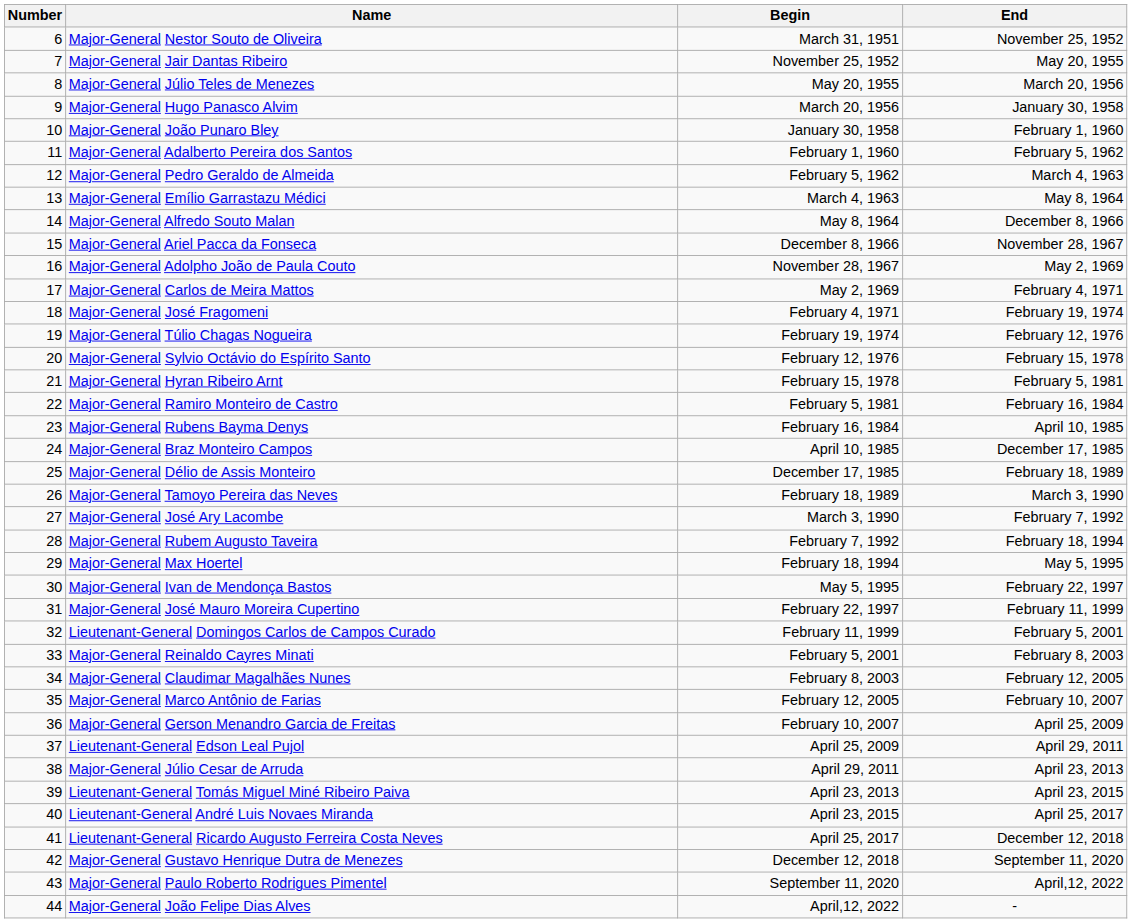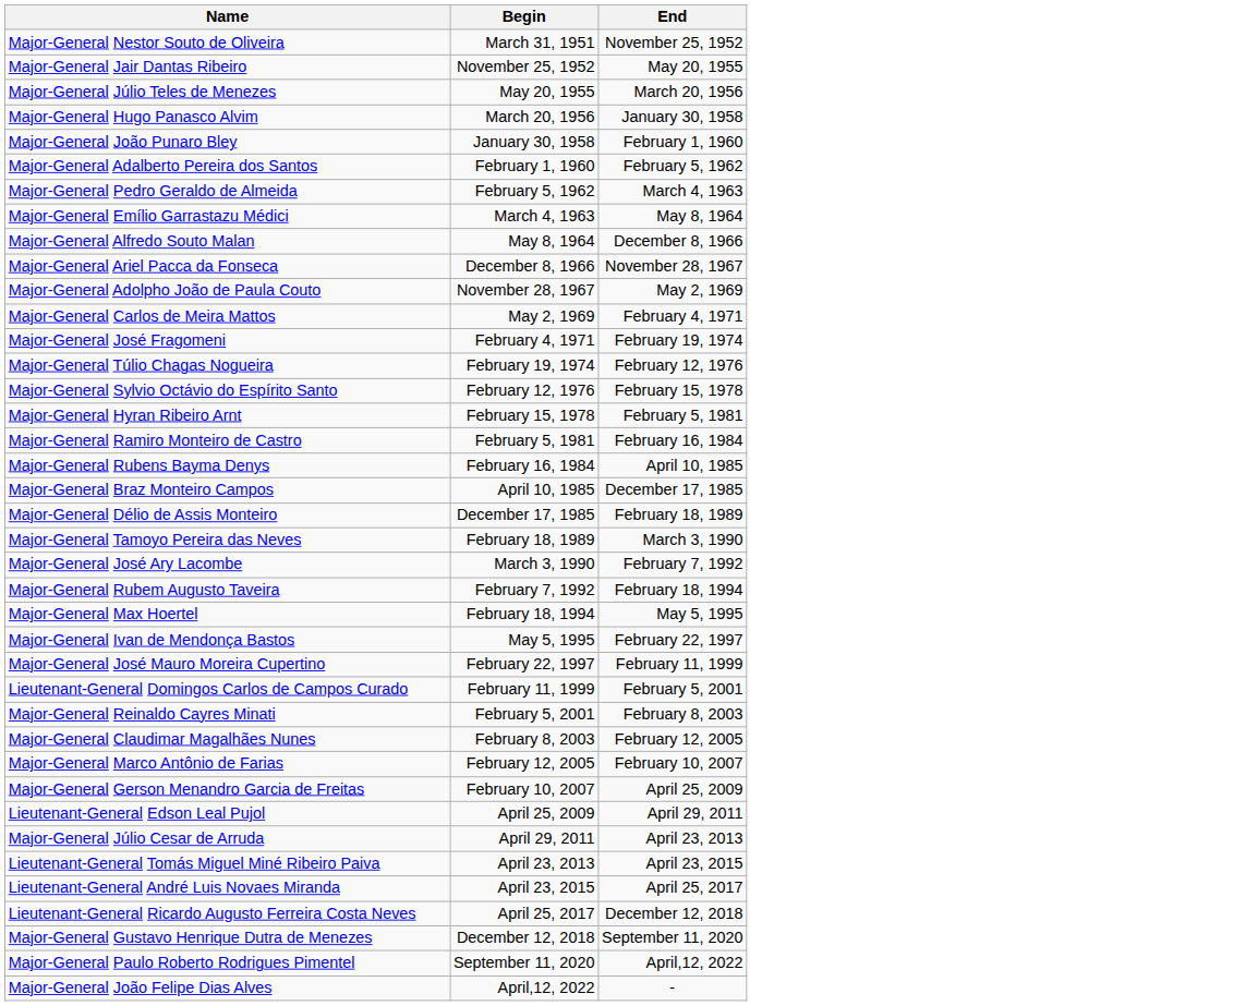 <table class="wikitable">
 <tr>
-<th width="5%">Number</th>
 <th>Name</th>
 <th width="20%">Begin</th>
 <th width="20%">End</th>
 </tr>
 <tr>
-<td align=right>6</td>
 <td rowspan=1><a href='#'>Major-General</a> <a href='#'>Nestor Souto de Oliveira</a></td>
 <td align=right>March 31, 1951</td>
 <td align=right>November 25, 1952</td>
 </tr>
 <tr>
-<td align=right>7</td>
 <td><a href='#'>Major-General</a> <a href='#'>Jair Dantas Ribeiro</a></td>
 <td align=right>November 25, 1952</td>
 <td align=right>May 20, 1955</td>
 </tr>
 <tr>
-<td align=right>8</td>
 <td><a href='#'>Major-General</a> <a href='#'>Júlio Teles de Menezes</a></td>
 <td align=right>May 20, 1955</td>
 <td align=right>March 20, 1956</td>
 </tr>
 <tr>
-<td align=right>9</td>
 <td><a href='#'>Major-General</a> <a href='#'>Hugo Panasco Alvim</a></td>
 <td align=right>March 20, 1956</td>
 <td align=right>January 30, 1958</td>
 </tr>
 <tr>
-<td align=right>10</td>
 <td><a href='#'>Major-General</a> <a href='#'>João Punaro Bley</a></td>
 <td align=right>January 30, 1958</td>
 <td align=right>February 1, 1960</td>
 </tr>
 <tr>
-<td align=right>11</td>
 <td><a href='#'>Major-General</a> <a href='#'>Adalberto Pereira dos Santos</a></td>
 <td align=right>February 1, 1960</td>
 <td align=right>February 5, 1962</td>
 </tr>
 <tr>
-<td align=right>12</td>
 <td><a href='#'>Major-General</a> <a href='#'>Pedro Geraldo de Almeida</a></td>
 <td align=right>February 5, 1962</td>
 <td align=right>March 4, 1963</td>
 </tr>
 <tr>
-<td align=right>13</td>
 <td><a href='#'>Major-General</a> <a href='#'>Emílio Garrastazu Médici</a></td>
 <td align=right>March 4, 1963</td>
 <td align=right>May 8, 1964</td>
 </tr>
 <tr>
-<td align=right>14</td>
 <td><a href='#'>Major-General</a> <a href='#'>Alfredo Souto Malan</a></td>
 <td align=right>May 8, 1964</td>
 <td align=right>December 8, 1966</td>
 </tr>
 <tr>
-<td align=right>15</td>
 <td><a href='#'>Major-General</a> <a href='#'>Ariel Pacca da Fonseca</a></td>
 <td align=right>December 8, 1966</td>
 <td align=right>November 28, 1967</td>
 </tr>
 <tr>
-<td align=right>16</td>
 <td><a href='#'>Major-General</a> <a href='#'>Adolpho João de Paula Couto</a></td>
 <td align=right>November 28, 1967</td>
 <td align=right>May 2, 1969</td>
 </tr>
 <tr>
-<td align=right>17</td>
 <td><a href='#'>Major-General</a> <a href='#'>Carlos de Meira Mattos</a></td>
 <td align=right>May 2, 1969</td>
 <td align=right>February 4, 1971</td>
 </tr>
 <tr>
-<td align=right>18</td>
 <td><a href='#'>Major-General</a> <a href='#'>José Fragomeni</a></td>
 <td align=right>February 4, 1971</td>
 <td align=right>February 19, 1974</td>
 </tr>
 <tr>
-<td align=right>19</td>
 <td><a href='#'>Major-General</a> <a href='#'>Túlio Chagas Nogueira</a></td>
 <td align=right>February 19, 1974</td>
 <td align=right>February 12, 1976</td>
 </tr>
 <tr>
-<td align=right>20</td>
 <td><a href='#'>Major-General</a> <a href='#'>Sylvio Octávio do Espírito Santo</a></td>
 <td align=right>February 12, 1976</td>
 <td align=right>February 15, 1978</td>
 </tr>
 <tr>
-<td align=right>21</td>
 <td><a href='#'>Major-General</a> <a href='#'>Hyran Ribeiro Arnt</a></td>
 <td align=right>February 15, 1978</td>
 <td align=right>February 5, 1981</td>
 </tr>
 <tr>
-<td align=right>22</td>
 <td><a href='#'>Major-General</a> <a href='#'>Ramiro Monteiro de Castro</a></td>
 <td align=right>February 5, 1981</td>
 <td align=right>February 16, 1984</td>
 </tr>
 <tr>
-<td align=right>23</td>
 <td><a href='#'>Major-General</a> <a href='#'>Rubens Bayma Denys</a></td>
 <td align=right>February 16, 1984</td>
 <td align=right>April 10, 1985</td>
 </tr>
 <tr>
-<td align=right>24</td>
 <td><a href='#'>Major-General</a> <a href='#'>Braz Monteiro Campos</a></td>
 <td align=right>April 10, 1985</td>
 <td align=right>December 17, 1985</td>
 </tr>
 <tr>
-<td align=right>25</td>
 <td><a href='#'>Major-General</a> <a href='#'>Délio de Assis Monteiro</a></td>
 <td align=right>December 17, 1985</td>
 <td align=right>February 18, 1989</td>
 </tr>
 <tr>
-<td align=right>26</td>
 <td><a href='#'>Major-General</a> <a href='#'>Tamoyo Pereira das Neves</a></td>
 <td align=right>February 18, 1989</td>
 <td align=right>March 3, 1990</td>
 </tr>
 <tr>
-<td align=right>27</td>
 <td><a href='#'>Major-General</a> <a href='#'>José Ary Lacombe</a></td>
 <td align=right>March 3, 1990</td>
 <td align=right>February 7, 1992</td>
 </tr>
 <tr>
-<td align=right>28</td>
 <td><a href='#'>Major-General</a> <a href='#'>Rubem Augusto Taveira</a></td>
 <td align=right>February 7, 1992</td>
 <td align=right>February 18, 1994</td>
 </tr>
 <tr>
-<td align=right>29</td>
 <td><a href='#'>Major-General</a> <a href='#'>Max Hoertel</a></td>
 <td align=right>February 18, 1994</td>
 <td align=right>May 5, 1995</td>
 </tr>
 <tr>
-<td align=right>30</td>
 <td><a href='#'>Major-General</a> <a href='#'>Ivan de Mendonça Bastos</a></td>
 <td align=right>May 5, 1995</td>
 <td align=right>February 22, 1997</td>
 </tr>
 <tr>
-<td align=right>31</td>
 <td><a href='#'>Major-General</a> <a href='#'>José Mauro Moreira Cupertino</a></td>
 <td align=right>February 22, 1997</td>
 <td align=right>February 11, 1999</td>
 </tr>
 <tr>
-<td align=right>32</td>
 <td><a href='#'>Lieutenant-General</a> <a href='#'>Domingos Carlos de Campos Curado</a></td>
 <td align=right>February 11, 1999</td>
 <td align=right>February 5, 2001</td>
 </tr>
 <tr>
-<td align=right>33</td>
 <td><a href='#'>Major-General</a> <a href='#'>Reinaldo Cayres Minati</a></td>
 <td align=right>February 5, 2001</td>
 <td align=right>February 8, 2003</td>
 </tr>
 <tr>
-<td align=right>34</td>
 <td><a href='#'>Major-General</a> <a href='#'>Claudimar Magalhães Nunes</a></td>
 <td align=right>February 8, 2003</td>
 <td align=right>February 12, 2005</td>
 </tr>
 <tr>
-<td align=right>35</td>
 <td><a href='#'>Major-General</a> <a href='#'>Marco Antônio de Farias</a></td>
 <td align=right>February 12, 2005</td>
 <td align=right>February 10, 2007</td>
 </tr>
 <tr>
-<td align=right>36</td>
 <td><a href='#'>Major-General</a> <a href='#'>Gerson Menandro Garcia de Freitas</a></td>
 <td align=right>February 10, 2007</td>
 <td align=right>April 25, 2009</td>
 </tr>
 <tr>
-<td align=right>37</td>
 <td><a href='#'>Lieutenant-General</a> <a href='#'>Edson Leal Pujol</a></td>
 <td align=right>April 25, 2009</td>
 <td align=right>April 29, 2011</td>
 </tr>
 <tr>
-<td align=right>38</td>
 <td><a href='#'>Major-General</a> <a href='#'>Júlio Cesar de Arruda</a></td>
 <td align=right>April 29, 2011</td>
 <td align=right>April 23, 2013</td>
 </tr>
 <tr>
-<td align=right>39</td>
 <td><a href='#'>Lieutenant-General</a> <a href='#'>Tomás Miguel Miné Ribeiro Paiva</a></td>
 <td align=right>April 23, 2013</td>
 <td align=right>April 23, 2015</td>
 </tr>
 <tr>
-<td align=right>40</td>
 <td><a href='#'>Lieutenant-General</a> <a href='#'>André Luis Novaes Miranda</a></td>
 <td align=right>April 23, 2015</td>
 <td align=right>April 25, 2017</td>
 </tr>
 <tr>
-<td align=right>41</td>
 <td><a href='#'>Lieutenant-General</a> <a href='#'>Ricardo Augusto Ferreira Costa Neves</a></td>
 <td align=right>April 25, 2017</td>
 <td align=right>December 12, 2018</td>
 </tr>
 <tr>
-<td align=right>42</td>
 <td><a href='#'>Major-General</a> <a href='#'>Gustavo Henrique Dutra de Menezes</a></td>
 <td align=right>December 12, 2018</td>
 <td align=right>September 11, 2020</td>
 </tr>
 <tr>
-<td align=right>43</td>
 <td><a href='#'>Major-General</a> <a href='#'>Paulo Roberto Rodrigues Pimentel</a></td>
 <td align=right>September 11, 2020</td>
 <td align=right>April,12, 2022</td>
 </tr>
 <tr>
-<td align=right>44</td>
 <td><a href='#'>Major-General</a> <a href='#'>João Felipe Dias Alves</a></td>
 <td align=right>April,12, 2022</td>
 <td align=center>-</td>
 </tr>
 </table>
